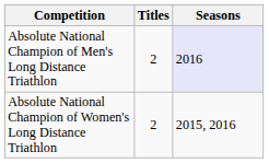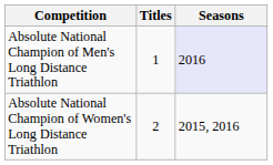 <table class="wikitable" style="width: 50%;">
 <tr>
 <th style="width: 50%;">Competition</th>
 <th style="width: 15%; text-align: center;">Titles</th>
 <th style="width: 35%;">Seasons</th>
 </tr>
 <tr>
 <td>Absolute National Champion of Men's Long Distance Triathlon</td>
-<td style="text-align: center;">2</td>
+<td style="text-align: center;">1</td>
 <td style="background: lavender;">2016</td>
 </tr>
 <tr>
 <td>Absolute National Champion of Women's Long Distance Triathlon</td>
 <td style="text-align: center;">2</td>
 <td>2015, 2016</td>
 </tr>
 </table>
